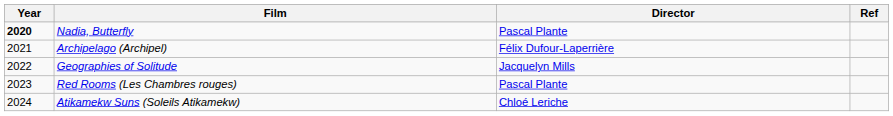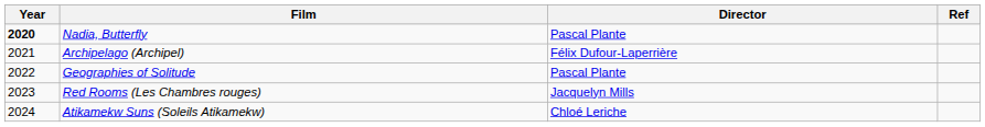 <table class="wikitable" style="width:100%;">
 <tr style="background:#bebebe;">
 <th>Year</th>
 <th width=50%>Film</th>
 <th width=40%>Director</th>
 <th>Ref</th>
 </tr>
 <tr>
 <td><strong>2020</strong></td>
 <td><em><a href='#'>Nadia, Butterfly</a></em></td>
 <td><a href='#'>Pascal Plante</a></td>
 <td></td>
 </tr>
 <tr>
 <td>2021</td>
 <td><em><a href='#'>Archipelago</a> (Archipel)</em></td>
 <td><a href='#'>Félix Dufour-Laperrière</a></td>
 <td></td>
 </tr>
 <tr>
 <td>2022</td>
 <td><em><a href='#'>Geographies of Solitude</a></em></td>
-<td><a href='#'>Jacquelyn Mills</a></td>
+<td><a href='#'>Pascal Plante</a></td>
 <td></td>
 </tr>
 <tr>
 <td>2023</td>
 <td><em><a href='#'>Red Rooms</a> (Les Chambres rouges)</em></td>
-<td><a href='#'>Pascal Plante</a></td>
+<td><a href='#'>Jacquelyn Mills</a></td>
 <td></td>
 </tr>
 <tr>
 <td>2024</td>
 <td><em><a href='#'>Atikamekw Suns</a> (Soleils Atikamekw)</em></td>
 <td><a href='#'>Chloé Leriche</a></td>
 <td></td>
 </tr>
 </table>
